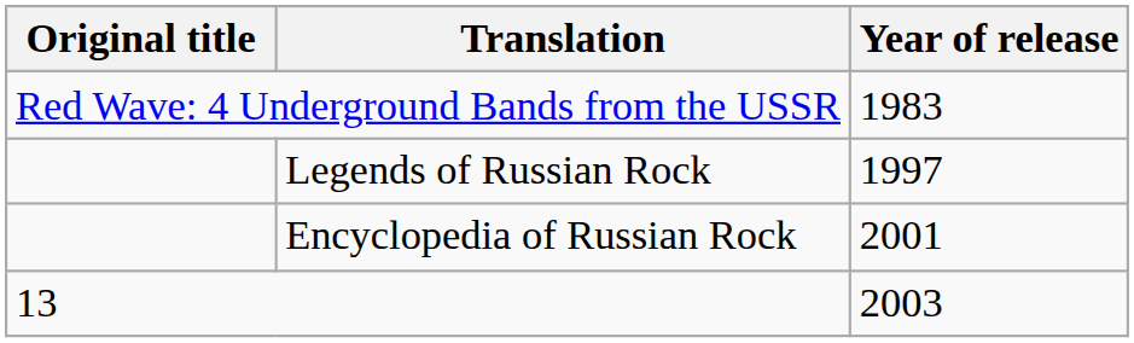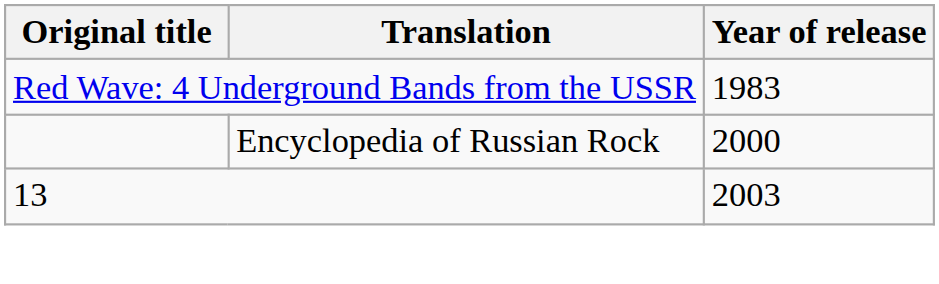 <table class="wikitable">
 <tr>
 <th>Original title</th>
 <th>Translation</th>
 <th>Year of release</th>
 </tr>
 <tr>
 <td colspan=2><a href='#'> Red Wave: 4 Underground Bands from the USSR</a></td>
 <td>1983</td>
 </tr>
 <tr>
 <td></td>
-<td>Legends of Russian Rock</td>
-<td>1997</td>
-</tr>
-<tr>
-<td></td>
 <td>Encyclopedia of Russian Rock</td>
-<td>2001</td>
+<td>2000</td>
 </tr>
 <tr>
 <td colspan=2>13</td>
 <td>2003</td>
 </tr>
 </table>
